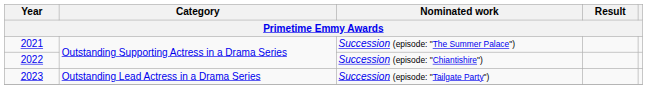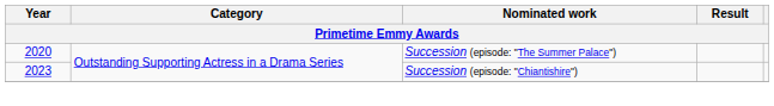 <table class=wikitable>
 <tr>
 <th scope="col" style="width:5em;">Year</th>
 <th scope="col" style="width:27em;">Category</th>
 <th scope="col" style="width:24em;">Nominated work</th>
 <th scope="col" style="width:5em;">Result</th>
 <th></th>
 </tr>
 <tr>
 <th colspan=5><a href='#'>Primetime Emmy Awards</a></th>
 </tr>
 <tr>
-<td style="text-align:center"><a href='#'>2021</a></td>
+<td style="text-align:center"><a href='#'>2020</a></td>
 <td rowspan=2><a href='#'>Outstanding Supporting Actress in a Drama Series</a></td>
 <td><em><a href='#'>Succession</a></em> <small> (episode: "<a href='#'>The Summer Palace</a>") </small></td>
 <td></td>
 <td align="center"></td>
 </tr>
 <tr>
-<td style="text-align:center"><a href='#'>2022</a></td>
+<td style="text-align:center"><a href='#'>2023</a></td>
 <td><em><a href='#'>Succession</a></em> <small> (episode: "<a href='#'>Chiantishire</a>") </small></td>
-<td></td>
-<td align="center"></td>
-</tr>
-<tr>
-<td style="text-align:center"><a href='#'>2023</a></td>
-<td><a href='#'>Outstanding Lead Actress in a Drama Series</a></td>
-<td><em><a href='#'>Succession</a></em> <small> (episode: "<a href='#'>Tailgate Party</a>") </small></td>
 <td></td>
 <td align="center"></td>
 </tr>
 <tr>
 </tr>
 </table>
